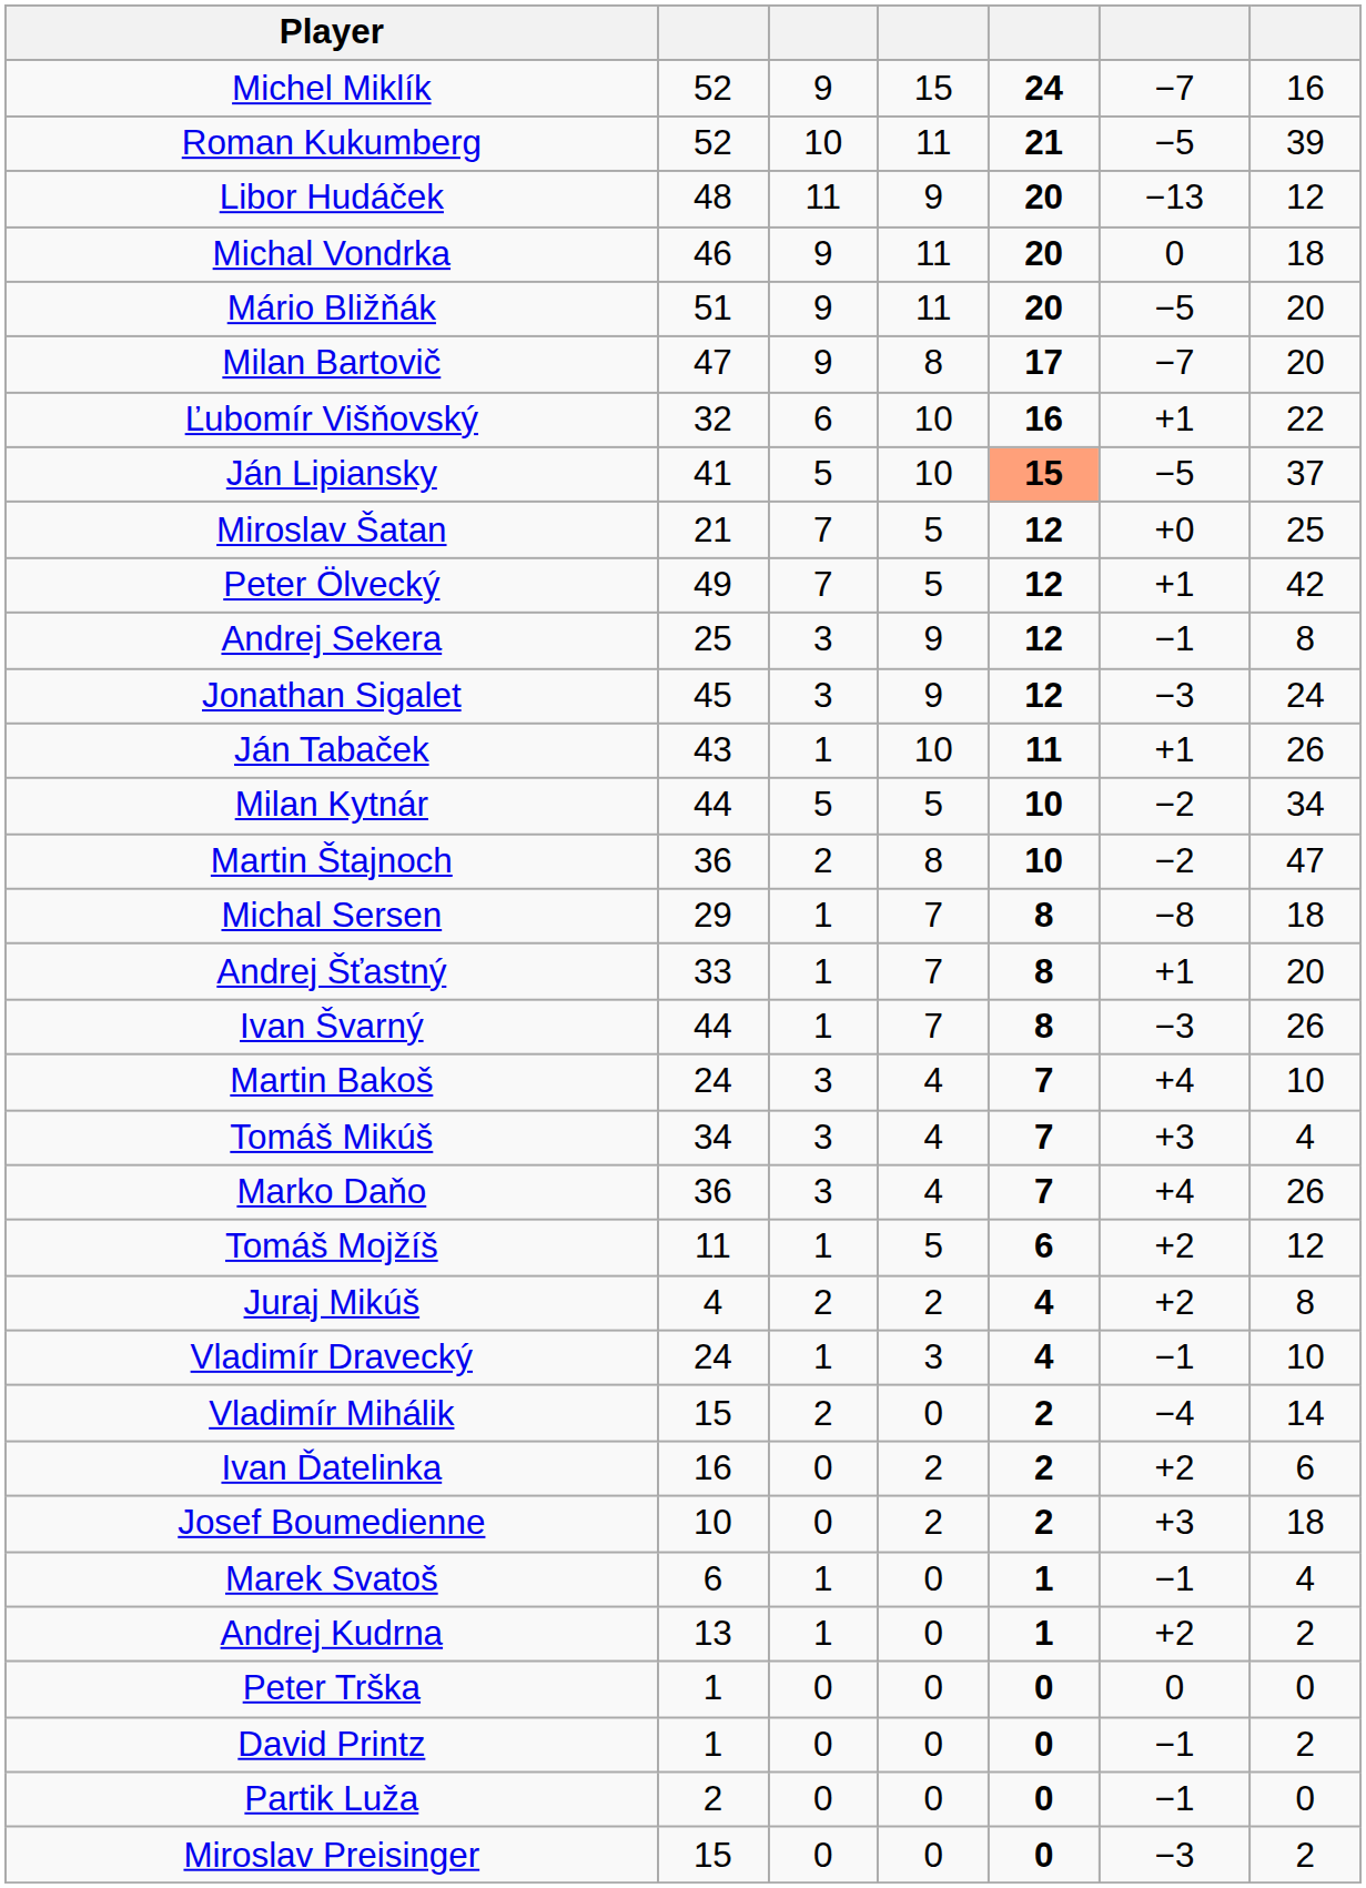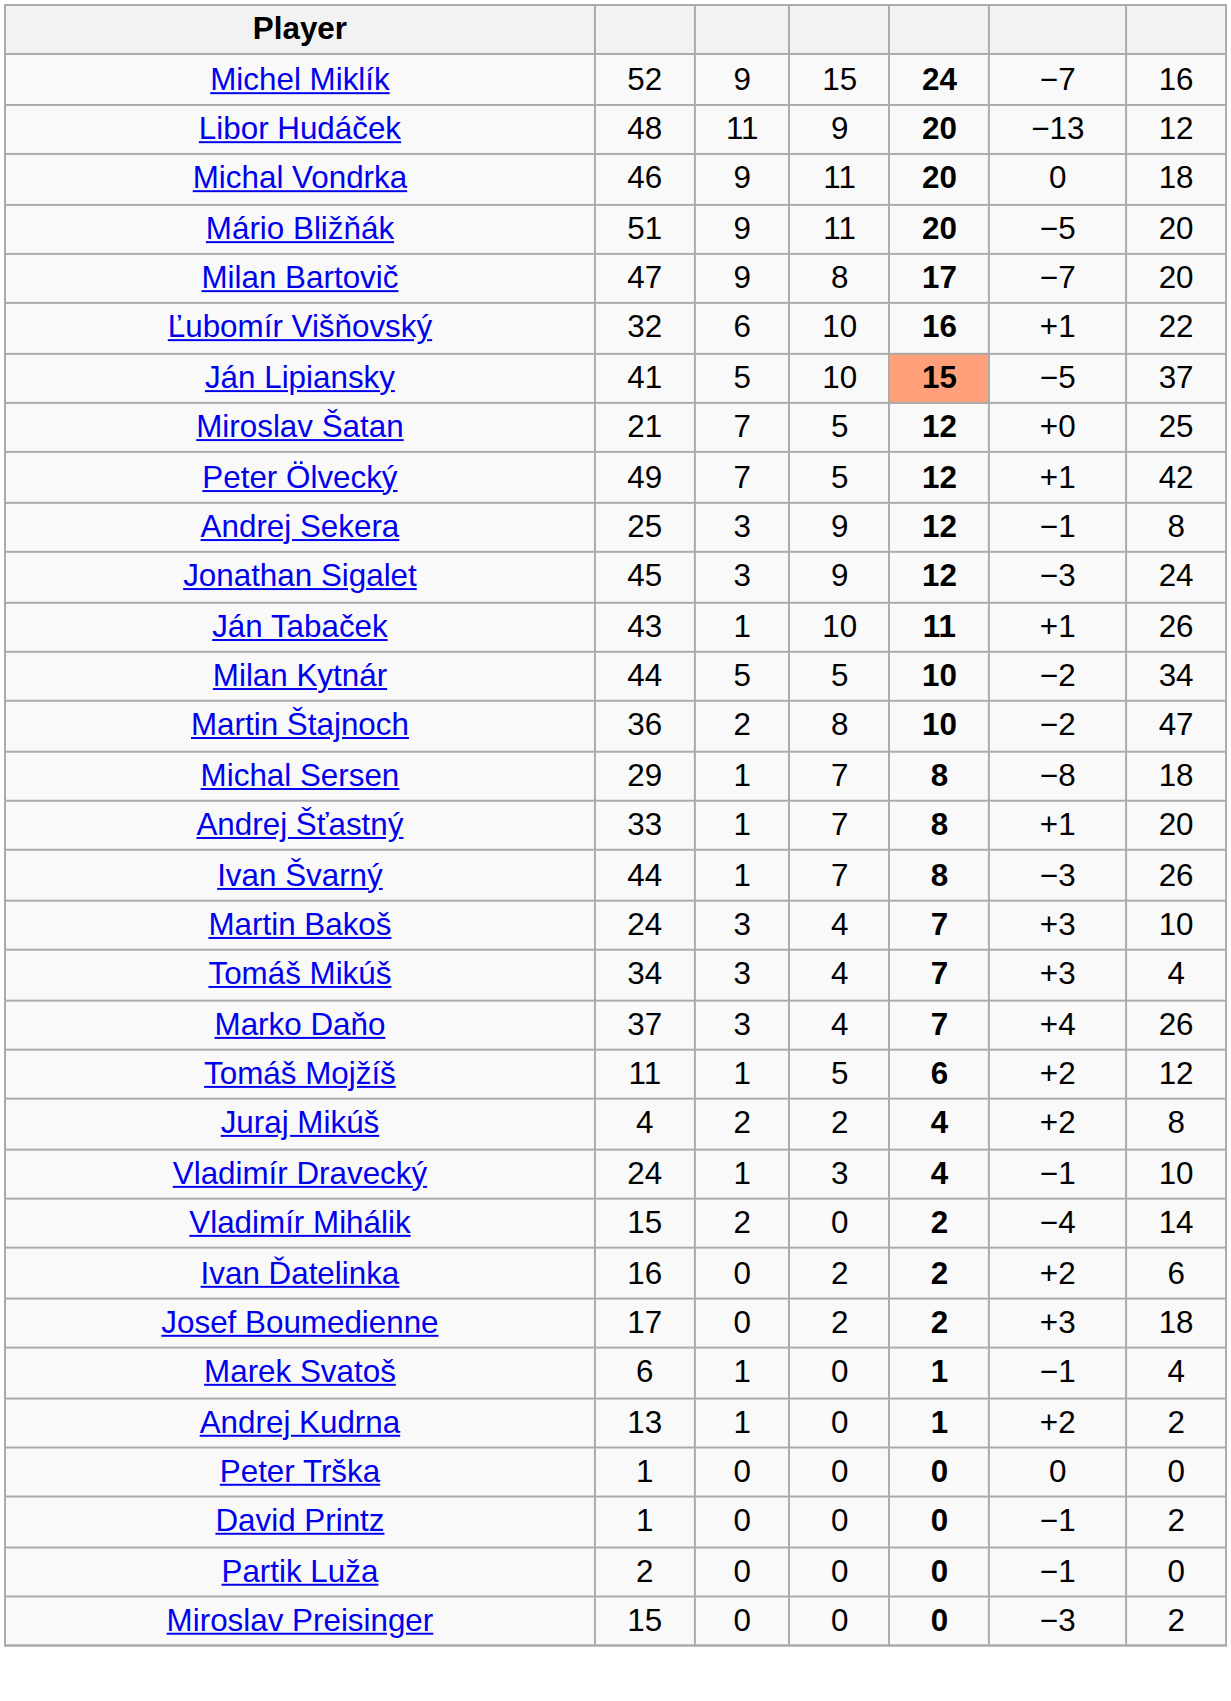 <table class="wikitable sortable" style="width:100%; text-align:center;">
 <tr align=center>
 <th>Player</th>
 <th></th>
 <th></th>
 <th></th>
 <th></th>
 <th data-sort-type="number"></th>
 <th></th>
 </tr>
 <tr align=center>
 <td><a href='#'>Michel Miklík</a></td>
 <td>52</td>
 <td>9</td>
 <td>15</td>
 <td><strong>24</strong></td>
 <td>−7</td>
 <td>16</td>
-</tr>
-<tr>
-<td><a href='#'>Roman Kukumberg</a></td>
-<td>52</td>
-<td>10</td>
-<td>11</td>
-<td><strong>21</strong></td>
-<td>−5</td>
-<td>39</td>
 </tr>
 <tr>
 <td><a href='#'>Libor Hudáček</a></td>
 <td>48</td>
 <td>11</td>
 <td>9</td>
 <td><strong>20</strong></td>
 <td>−13</td>
 <td>12</td>
 </tr>
 <tr>
 <td><a href='#'>Michal Vondrka</a></td>
 <td>46</td>
 <td>9</td>
 <td>11</td>
 <td><strong>20</strong></td>
 <td>0</td>
 <td>18</td>
 </tr>
 <tr>
 <td><a href='#'>Mário Bližňák</a></td>
 <td>51</td>
 <td>9</td>
 <td>11</td>
 <td><strong>20</strong></td>
 <td>−5</td>
 <td>20</td>
 </tr>
 <tr>
 <td><a href='#'>Milan Bartovič</a></td>
 <td>47</td>
 <td>9</td>
 <td>8</td>
 <td><strong>17</strong></td>
 <td>−7</td>
 <td>20</td>
 </tr>
 <tr>
 <td><a href='#'>Ľubomír Višňovský</a></td>
 <td>32</td>
 <td>6</td>
 <td>10</td>
 <td><strong>16</strong></td>
 <td>+1</td>
 <td>22</td>
 </tr>
 <tr>
 <td><a href='#'>Ján Lipiansky</a></td>
 <td>41</td>
 <td>5</td>
 <td>10</td>
 <td style="background: lightsalmon;"><strong>15</strong></td>
 <td>−5</td>
 <td>37</td>
 </tr>
 <tr>
 <td><a href='#'>Miroslav Šatan</a></td>
 <td>21</td>
 <td>7</td>
 <td>5</td>
 <td><strong>12</strong></td>
 <td>+0</td>
 <td>25</td>
 </tr>
 <tr>
 <td><a href='#'>Peter Ölvecký</a></td>
 <td>49</td>
 <td>7</td>
 <td>5</td>
 <td><strong>12</strong></td>
 <td>+1</td>
 <td>42</td>
 </tr>
 <tr>
 <td><a href='#'>Andrej Sekera</a></td>
 <td>25</td>
 <td>3</td>
 <td>9</td>
 <td><strong>12</strong></td>
 <td>−1</td>
 <td>8</td>
 </tr>
 <tr>
 <td><a href='#'>Jonathan Sigalet</a></td>
 <td>45</td>
 <td>3</td>
 <td>9</td>
 <td><strong>12</strong></td>
 <td>−3</td>
 <td>24</td>
 </tr>
 <tr>
 <td><a href='#'>Ján Tabaček</a></td>
 <td>43</td>
 <td>1</td>
 <td>10</td>
 <td><strong>11</strong></td>
 <td>+1</td>
 <td>26</td>
 </tr>
 <tr>
 <td><a href='#'>Milan Kytnár</a></td>
 <td>44</td>
 <td>5</td>
 <td>5</td>
 <td><strong>10</strong></td>
 <td>−2</td>
 <td>34</td>
 </tr>
 <tr>
 <td><a href='#'>Martin Štajnoch</a></td>
 <td>36</td>
 <td>2</td>
 <td>8</td>
 <td><strong>10</strong></td>
 <td>−2</td>
 <td>47</td>
 </tr>
 <tr>
 <td><a href='#'>Michal Sersen</a></td>
 <td>29</td>
 <td>1</td>
 <td>7</td>
 <td><strong>8</strong></td>
 <td>−8</td>
 <td>18</td>
 </tr>
 <tr>
 <td><a href='#'>Andrej Šťastný</a></td>
 <td>33</td>
 <td>1</td>
 <td>7</td>
 <td><strong>8</strong></td>
 <td>+1</td>
 <td>20</td>
 </tr>
 <tr>
 <td><a href='#'>Ivan Švarný</a></td>
 <td>44</td>
 <td>1</td>
 <td>7</td>
 <td><strong>8</strong></td>
 <td>−3</td>
 <td>26</td>
 </tr>
 <tr>
 <td><a href='#'>Martin Bakoš</a></td>
 <td>24</td>
 <td>3</td>
 <td>4</td>
 <td><strong>7</strong></td>
-<td>+4</td>
+<td>+3</td>
 <td>10</td>
 </tr>
 <tr>
 <td><a href='#'>Tomáš Mikúš</a></td>
 <td>34</td>
 <td>3</td>
 <td>4</td>
 <td><strong>7</strong></td>
 <td>+3</td>
 <td>4</td>
 </tr>
 <tr>
 <td><a href='#'>Marko Daňo</a></td>
-<td>36</td>
+<td>37</td>
 <td>3</td>
 <td>4</td>
 <td><strong>7</strong></td>
 <td>+4</td>
 <td>26</td>
 </tr>
 <tr>
 <td><a href='#'>Tomáš Mojžíš</a></td>
 <td>11</td>
 <td>1</td>
 <td>5</td>
 <td><strong>6</strong></td>
 <td>+2</td>
 <td>12</td>
 </tr>
 <tr>
 <td><a href='#'>Juraj Mikúš</a></td>
 <td>4</td>
 <td>2</td>
 <td>2</td>
 <td><strong>4</strong></td>
 <td>+2</td>
 <td>8</td>
 </tr>
 <tr>
 <td><a href='#'>Vladimír Dravecký</a></td>
 <td>24</td>
 <td>1</td>
 <td>3</td>
 <td><strong>4</strong></td>
 <td>−1</td>
 <td>10</td>
 </tr>
 <tr>
 <td><a href='#'>Vladimír Mihálik</a></td>
 <td>15</td>
 <td>2</td>
 <td>0</td>
 <td><strong>2</strong></td>
 <td>−4</td>
 <td>14</td>
 </tr>
 <tr>
 <td><a href='#'>Ivan Ďatelinka</a></td>
 <td>16</td>
 <td>0</td>
 <td>2</td>
 <td><strong>2</strong></td>
 <td>+2</td>
 <td>6</td>
 </tr>
 <tr>
 <td><a href='#'>Josef Boumedienne</a></td>
-<td>10</td>
+<td>17</td>
 <td>0</td>
 <td>2</td>
 <td><strong>2</strong></td>
 <td>+3</td>
 <td>18</td>
 </tr>
 <tr>
 <td><a href='#'>Marek Svatoš</a></td>
 <td>6</td>
 <td>1</td>
 <td>0</td>
 <td><strong>1</strong></td>
 <td>−1</td>
 <td>4</td>
 </tr>
 <tr>
 <td><a href='#'>Andrej Kudrna</a></td>
 <td>13</td>
 <td>1</td>
 <td>0</td>
 <td><strong>1</strong></td>
 <td>+2</td>
 <td>2</td>
 </tr>
 <tr>
 <td><a href='#'>Peter Trška</a></td>
 <td>1</td>
 <td>0</td>
 <td>0</td>
 <td><strong>0</strong></td>
 <td>0</td>
 <td>0</td>
 </tr>
 <tr>
 <td><a href='#'>David Printz</a></td>
 <td>1</td>
 <td>0</td>
 <td>0</td>
 <td><strong>0</strong></td>
 <td>−1</td>
 <td>2</td>
 </tr>
 <tr>
 <td><a href='#'>Partik Luža</a></td>
 <td>2</td>
 <td>0</td>
 <td>0</td>
 <td><strong>0</strong></td>
 <td>−1</td>
 <td>0</td>
 </tr>
 <tr>
 <td><a href='#'>Miroslav Preisinger</a></td>
 <td>15</td>
 <td>0</td>
 <td>0</td>
 <td><strong>0</strong></td>
 <td>−3</td>
 <td>2</td>
 </tr>
 <tr>
 </tr>
 </table>
